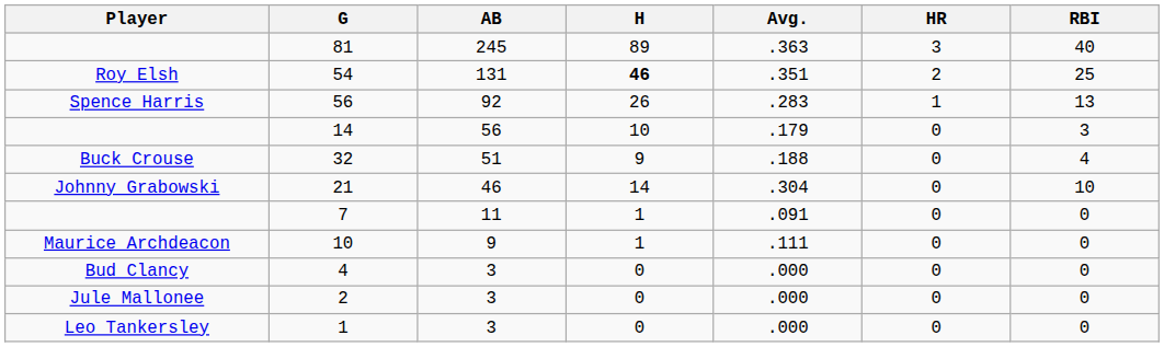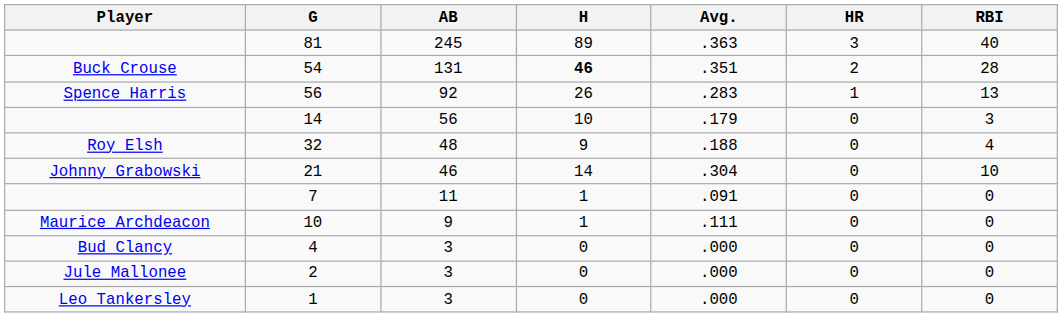 <table class="wikitable sortable">
 <tr>
 <th bgcolor="#DDDDFF" width="16%">Player</th>
 <th bgcolor="#DDDDFF" width="9%">G</th>
 <th bgcolor="#DDDDFF" width="9%">AB</th>
 <th bgcolor="#DDDDFF" width="9%">H</th>
 <th bgcolor="#DDDDFF" width="9%">Avg.</th>
 <th bgcolor="#DDDDFF" width="9%">HR</th>
 <th bgcolor="#DDDDFF" width="9%">RBI</th>
 </tr>
 <tr align="center">
 <td></td>
 <td>81</td>
 <td>245</td>
 <td>89</td>
 <td>.363</td>
 <td>3</td>
 <td>40</td>
 </tr>
 <tr align="center">
-<td><a href='#'>Roy Elsh</a></td>
+<td><a href='#'>Buck Crouse</a></td>
 <td>54</td>
 <td>131</td>
 <td><strong>46</strong></td>
 <td>.351</td>
 <td>2</td>
-<td>25</td>
+<td>28</td>
 </tr>
 <tr align=center>
 <td><a href='#'>Spence Harris</a></td>
 <td>56</td>
 <td>92</td>
 <td>26</td>
 <td>.283</td>
 <td>1</td>
 <td>13</td>
 </tr>
 <tr align=center>
 <td></td>
 <td>14</td>
 <td>56</td>
 <td>10</td>
 <td>.179</td>
 <td>0</td>
 <td>3</td>
 </tr>
 <tr align="center">
-<td><a href='#'>Buck Crouse</a></td>
+<td><a href='#'>Roy Elsh</a></td>
 <td>32</td>
-<td>51</td>
+<td>48</td>
 <td>9</td>
 <td>.188</td>
 <td>0</td>
 <td>4</td>
 </tr>
 <tr align=center>
 <td><a href='#'>Johnny Grabowski</a></td>
 <td>21</td>
 <td>46</td>
 <td>14</td>
 <td>.304</td>
 <td>0</td>
 <td>10</td>
 </tr>
 <tr align=center>
 <td></td>
 <td>7</td>
 <td>11</td>
 <td>1</td>
 <td>.091</td>
 <td>0</td>
 <td>0</td>
 </tr>
 <tr align="center">
 <td><a href='#'>Maurice Archdeacon</a></td>
 <td>10</td>
 <td>9</td>
 <td>1</td>
 <td>.111</td>
 <td>0</td>
 <td>0</td>
 </tr>
 <tr align=center>
 <td><a href='#'>Bud Clancy</a></td>
 <td>4</td>
 <td>3</td>
 <td>0</td>
 <td>.000</td>
 <td>0</td>
 <td>0</td>
 </tr>
 <tr align=center>
 <td><a href='#'>Jule Mallonee</a></td>
 <td>2</td>
 <td>3</td>
 <td>0</td>
 <td>.000</td>
 <td>0</td>
 <td>0</td>
 </tr>
 <tr align=center>
 <td><a href='#'>Leo Tankersley</a></td>
 <td>1</td>
 <td>3</td>
 <td>0</td>
 <td>.000</td>
 <td>0</td>
 <td>0</td>
 </tr>
 </table>
